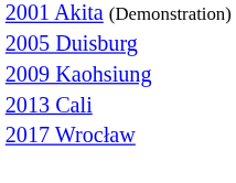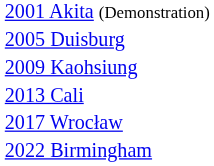 <table>
 <tr>
 <td><a href='#'>2001 Akita</a> <small>(Demonstration)</small></td>
 <td colspan="3"></td>
 </tr>
 <tr>
 <td><a href='#'>2005 Duisburg</a></td>
 <td></td>
 <td></td>
 <td></td>
 </tr>
 <tr>
 <td><a href='#'>2009 Kaohsiung</a></td>
 <td></td>
 <td></td>
 <td></td>
 </tr>
 <tr>
 <td><a href='#'>2013 Cali</a></td>
 <td></td>
 <td></td>
 <td></td>
 </tr>
 <tr>
 <td><a href='#'>2017 Wrocław</a></td>
 <td></td>
 <td></td>
 <td></td>
 </tr>
+<tr>
+<td><a href='#'>2022 Birmingham</a></td>
+<td></td>
+<td></td>
+<td></td>
+</tr>
 </table>
